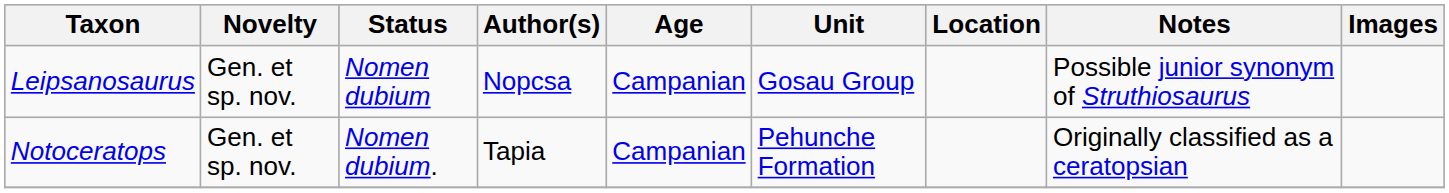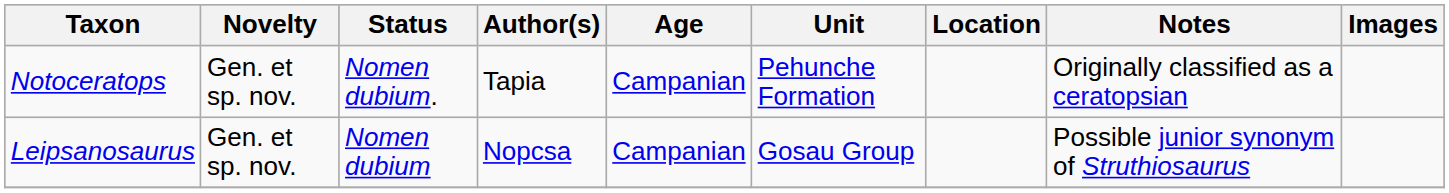 <table class="wikitable sortable" align="center" width="100%">
 <tr>
 <th>Taxon</th>
 <th>Novelty</th>
 <th>Status</th>
 <th>Author(s)</th>
 <th>Age</th>
 <th>Unit</th>
 <th>Location</th>
 <th>Notes</th>
 <th>Images</th>
 </tr>
 <tr>
+<td><em><a href='#'>Notoceratops</a></em></td>
+<td>Gen. et sp. nov.</td>
+<td><em><a href='#'>Nomen dubium</a></em>.</td>
+<td>Tapia</td>
+<td><a href='#'>Campanian</a></td>
+<td><a href='#'>Pehunche Formation</a></td>
+<td></td>
+<td>Originally classified as a <a href='#'>ceratopsian</a></td>
+<td></td>
+</tr>
+<tr>
 <td><em><a href='#'>Leipsanosaurus</a></em></td>
 <td>Gen. et sp. nov.</td>
 <td><em><a href='#'>Nomen dubium</a></em></td>
 <td><a href='#'>Nopcsa</a></td>
 <td><a href='#'>Campanian</a></td>
 <td><a href='#'>Gosau Group</a></td>
 <td></td>
 <td>Possible <a href='#'>junior synonym</a> of <em><a href='#'>Struthiosaurus</a></em></td>
 <td></td>
 </tr>
 <tr>
-<td><em><a href='#'>Notoceratops</a></em></td>
-<td>Gen. et sp. nov.</td>
-<td><em><a href='#'>Nomen dubium</a></em>.</td>
-<td>Tapia</td>
-<td><a href='#'>Campanian</a></td>
-<td><a href='#'>Pehunche Formation</a></td>
-<td></td>
-<td>Originally classified as a <a href='#'>ceratopsian</a></td>
-<td></td>
-</tr>
-<tr>
 </tr>
 </table>
